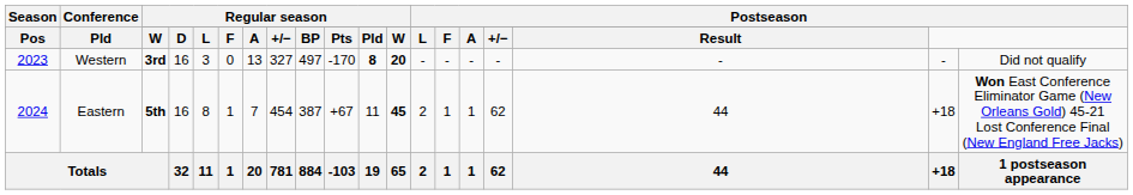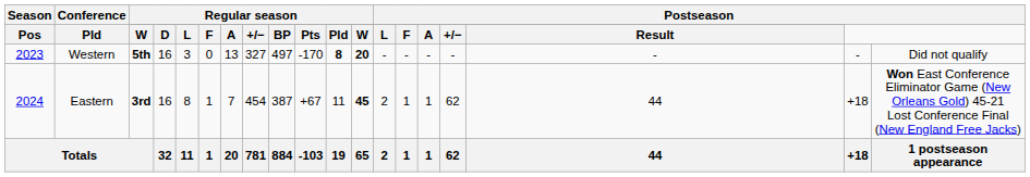 <table class="wikitable" style="text-align:center; font-size: 95%">
 <tr>
 <th rowspan="2">Season</th>
 <th rowspan="2">Conference</th>
 <th colspan="10">Regular season</th>
 <th colspan="8">Postseason</th>
 </tr>
 <tr {| class="wikitable" style="text-align:center;">
 </tr>
 <tr border=1 cellpadding=5 cellspacing=0>
 <th style="width:20px;">Pos</th>
 <th style="width:20px;">Pld</th>
 <th style="width:20px;">W</th>
 <th style="width:20px;">D</th>
 <th style="width:20px;">L</th>
 <th style="width:20px;">F</th>
 <th style="width:20px;">A</th>
 <th style="width:25px;">+/−</th>
 <th style="width:20px;">BP</th>
 <th style="width:20px;">Pts</th>
 <th style="width:20px;">Pld</th>
 <th style="width:20px;">W</th>
 <th style="width:20px;">L</th>
 <th style="width:20px;">F</th>
 <th style="width:20px;">A</th>
 <th style="width:25px;">+/−</th>
 <th style="width:30em; text-align:centre;">Result</th>
 </tr>
 <tr>
 <td><a href='#'>2023</a></td>
 <td>Western</td>
-<td><strong>3rd</strong></td>
+<td><strong>5th</strong></td>
 <td>16</td>
 <td>3</td>
 <td>0</td>
 <td>13</td>
 <td>327</td>
 <td>497</td>
 <td>-170</td>
 <td><strong>8</strong></td>
 <td><strong>20</strong></td>
 <td>-</td>
 <td>-</td>
 <td>-</td>
 <td>-</td>
 <td>-</td>
 <td>-</td>
 <td>Did not qualify</td>
 </tr>
 <tr>
 <td><a href='#'>2024</a></td>
 <td>Eastern</td>
-<td><strong>5th</strong></td>
+<td><strong>3rd</strong></td>
 <td>16</td>
 <td>8</td>
 <td>1</td>
 <td>7</td>
 <td>454</td>
 <td>387</td>
 <td>+67</td>
 <td>11</td>
 <td><strong>45</strong></td>
 <td>2</td>
 <td>1</td>
 <td>1</td>
 <td>62</td>
 <td>44</td>
 <td>+18</td>
 <td><strong>Won</strong> East Conference Eliminator Game (<a href='#'>New Orleans Gold</a>) 45-21<br>Lost Conference Final (<a href='#'>New England Free Jacks</a>)</td>
 </tr>
 <tr align="center">
 <th colspan="3">Totals</th>
 <th>32</th>
 <th>11</th>
 <th>1</th>
 <th>20</th>
 <th>781</th>
 <th>884</th>
 <th>-103</th>
 <th>19</th>
 <th>65</th>
 <th>2</th>
 <th>1</th>
 <th>1</th>
 <th>62</th>
 <th>44</th>
 <th>+18</th>
 <th>1 postseason appearance</th>
 </tr>
 </table>
